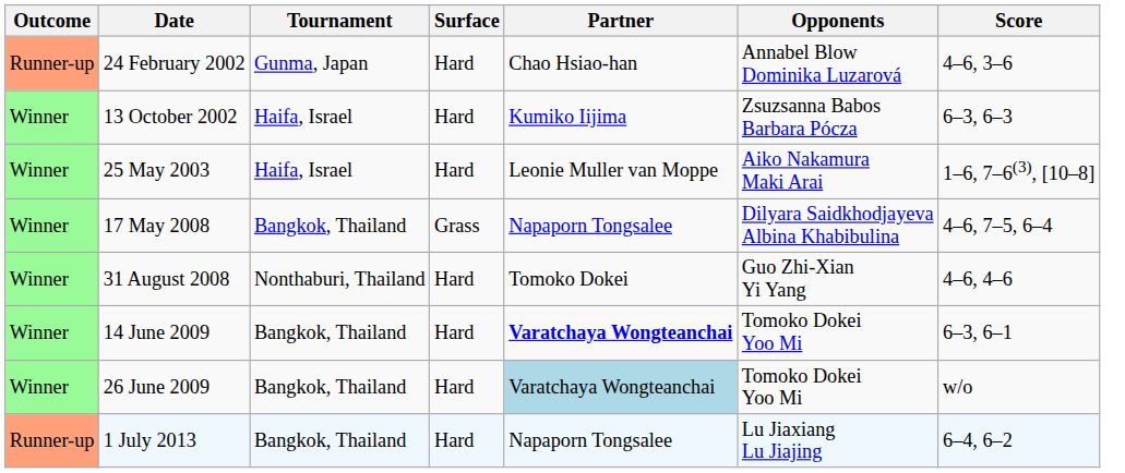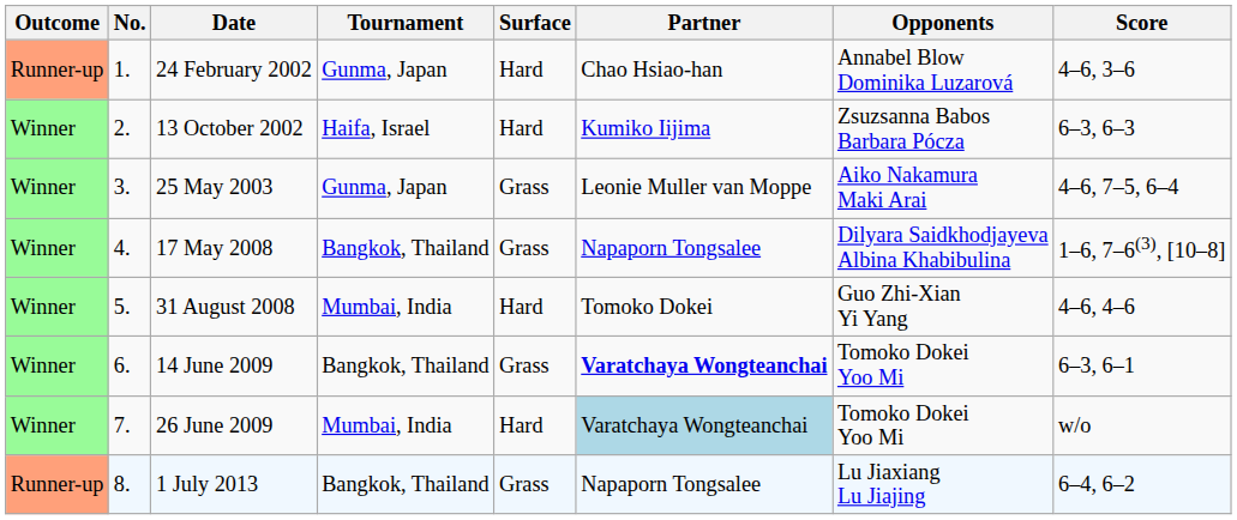 <table class="sortable wikitable">
 <tr>
 <th>Outcome</th>
+<th>No.</th>
 <th>Date</th>
 <th>Tournament</th>
 <th>Surface</th>
 <th>Partner</th>
 <th>Opponents</th>
 <th class="unsortable">Score</th>
 </tr>
 <tr>
 <td bgcolor="FFA07A">Runner-up</td>
+<td>1.</td>
 <td>24 February 2002</td>
 <td><a href='#'>Gunma</a>, Japan</td>
 <td>Hard</td>
 <td> Chao Hsiao-han</td>
 <td> Annabel Blow <br>  <a href='#'>Dominika Luzarová</a></td>
 <td>4–6, 3–6</td>
 </tr>
 <tr>
 <td bgcolor="98FB98">Winner</td>
+<td>2.</td>
 <td>13 October 2002</td>
 <td><a href='#'>Haifa</a>, Israel</td>
 <td>Hard</td>
 <td> <a href='#'>Kumiko Iijima</a></td>
 <td> Zsuzsanna Babos <br>  <a href='#'>Barbara Pócza</a></td>
 <td>6–3, 6–3</td>
 </tr>
 <tr>
 <td bgcolor="98FB98">Winner</td>
+<td>3.</td>
 <td>25 May 2003</td>
-<td><a href='#'>Haifa</a>, Israel</td>
-<td>Hard</td>
+<td><a href='#'>Gunma</a>, Japan</td>
+<td>Grass</td>
 <td> Leonie Muller van Moppe</td>
 <td> <a href='#'>Aiko Nakamura</a> <br>  <a href='#'>Maki Arai</a></td>
-<td>1–6, 7–6<sup>(3)</sup>, [10–8]</td>
+<td>4–6, 7–5, 6–4</td>
 </tr>
 <tr>
 <td bgcolor="98FB98">Winner</td>
+<td>4.</td>
 <td>17 May 2008</td>
 <td><a href='#'>Bangkok</a>, Thailand</td>
 <td>Grass</td>
 <td> <a href='#'>Napaporn Tongsalee</a></td>
 <td> <a href='#'>Dilyara Saidkhodjayeva</a> <br>  <a href='#'>Albina Khabibulina</a></td>
-<td>4–6, 7–5, 6–4</td>
+<td>1–6, 7–6<sup>(3)</sup>, [10–8]</td>
 </tr>
 <tr>
 <td bgcolor="98FB98">Winner</td>
+<td>5.</td>
 <td>31 August 2008</td>
-<td>Nonthaburi, Thailand</td>
+<td><a href='#'>Mumbai</a>, India</td>
 <td>Hard</td>
 <td> Tomoko Dokei</td>
 <td> Guo Zhi-Xian <br>  Yi Yang</td>
 <td>4–6, 4–6</td>
 </tr>
 <tr>
 <td bgcolor="98FB98">Winner</td>
+<td>6.</td>
 <td>14 June 2009</td>
 <td>Bangkok, Thailand</td>
-<td>Hard</td>
+<td>Grass</td>
 <td><strong> <a href='#'>Varatchaya Wongteanchai</a></strong></td>
 <td> Tomoko Dokei <br>  <a href='#'>Yoo Mi</a></td>
 <td>6–3, 6–1</td>
 </tr>
 <tr>
 <td bgcolor="98FB98">Winner</td>
+<td>7.</td>
 <td>26 June 2009</td>
-<td>Bangkok, Thailand</td>
+<td><a href='#'>Mumbai</a>, India</td>
 <td>Hard</td>
 <td style="background: lightblue;"> Varatchaya Wongteanchai</td>
 <td> Tomoko Dokei <br>  Yoo Mi</td>
 <td>w/o</td>
 </tr>
 <tr style="background:#f0f8ff;">
 <td bgcolor="FFA07A">Runner-up</td>
+<td>8.</td>
 <td>1 July 2013</td>
 <td>Bangkok, Thailand</td>
-<td>Hard</td>
+<td>Grass</td>
 <td> Napaporn Tongsalee</td>
 <td> Lu Jiaxiang <br>  <a href='#'>Lu Jiajing</a></td>
 <td>6–4, 6–2</td>
 </tr>
 </table>
